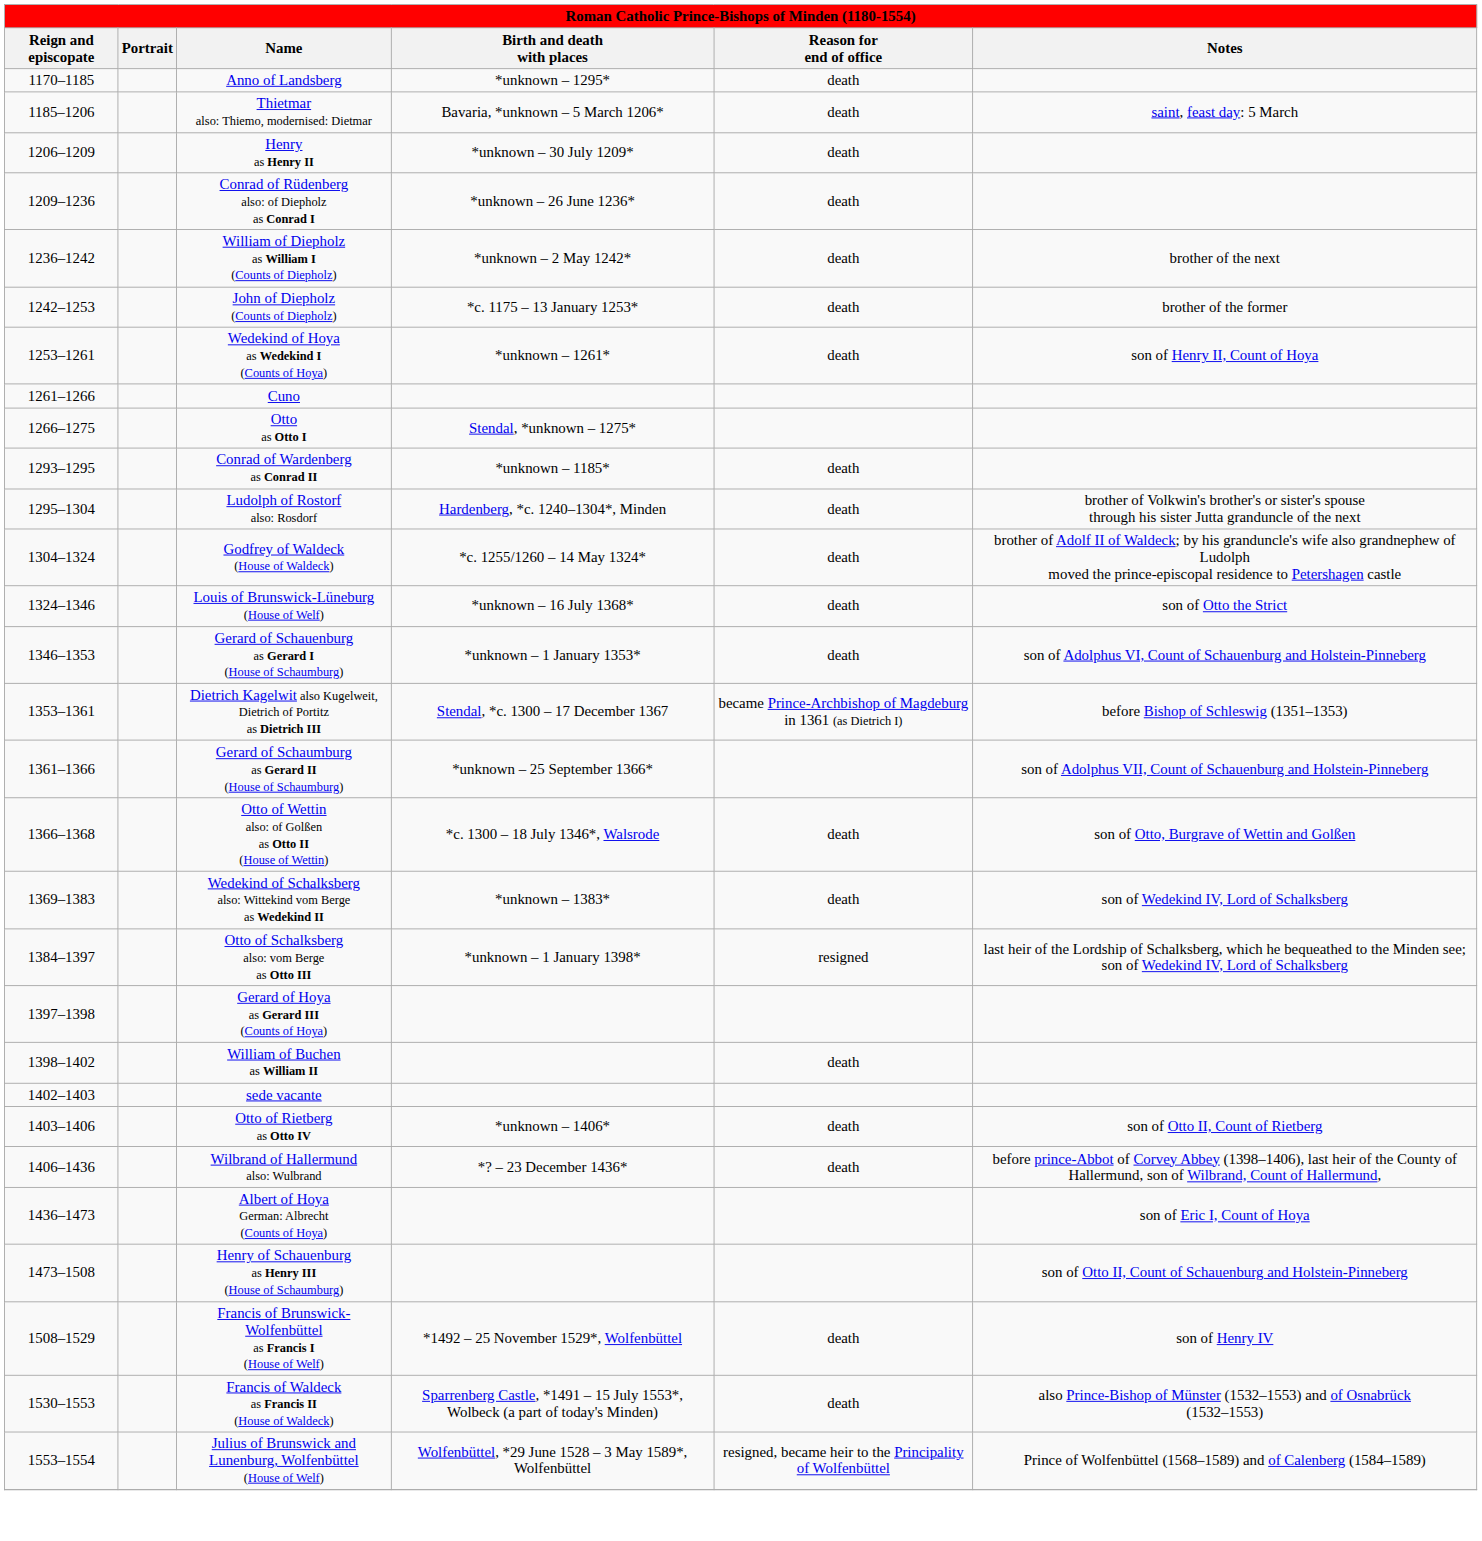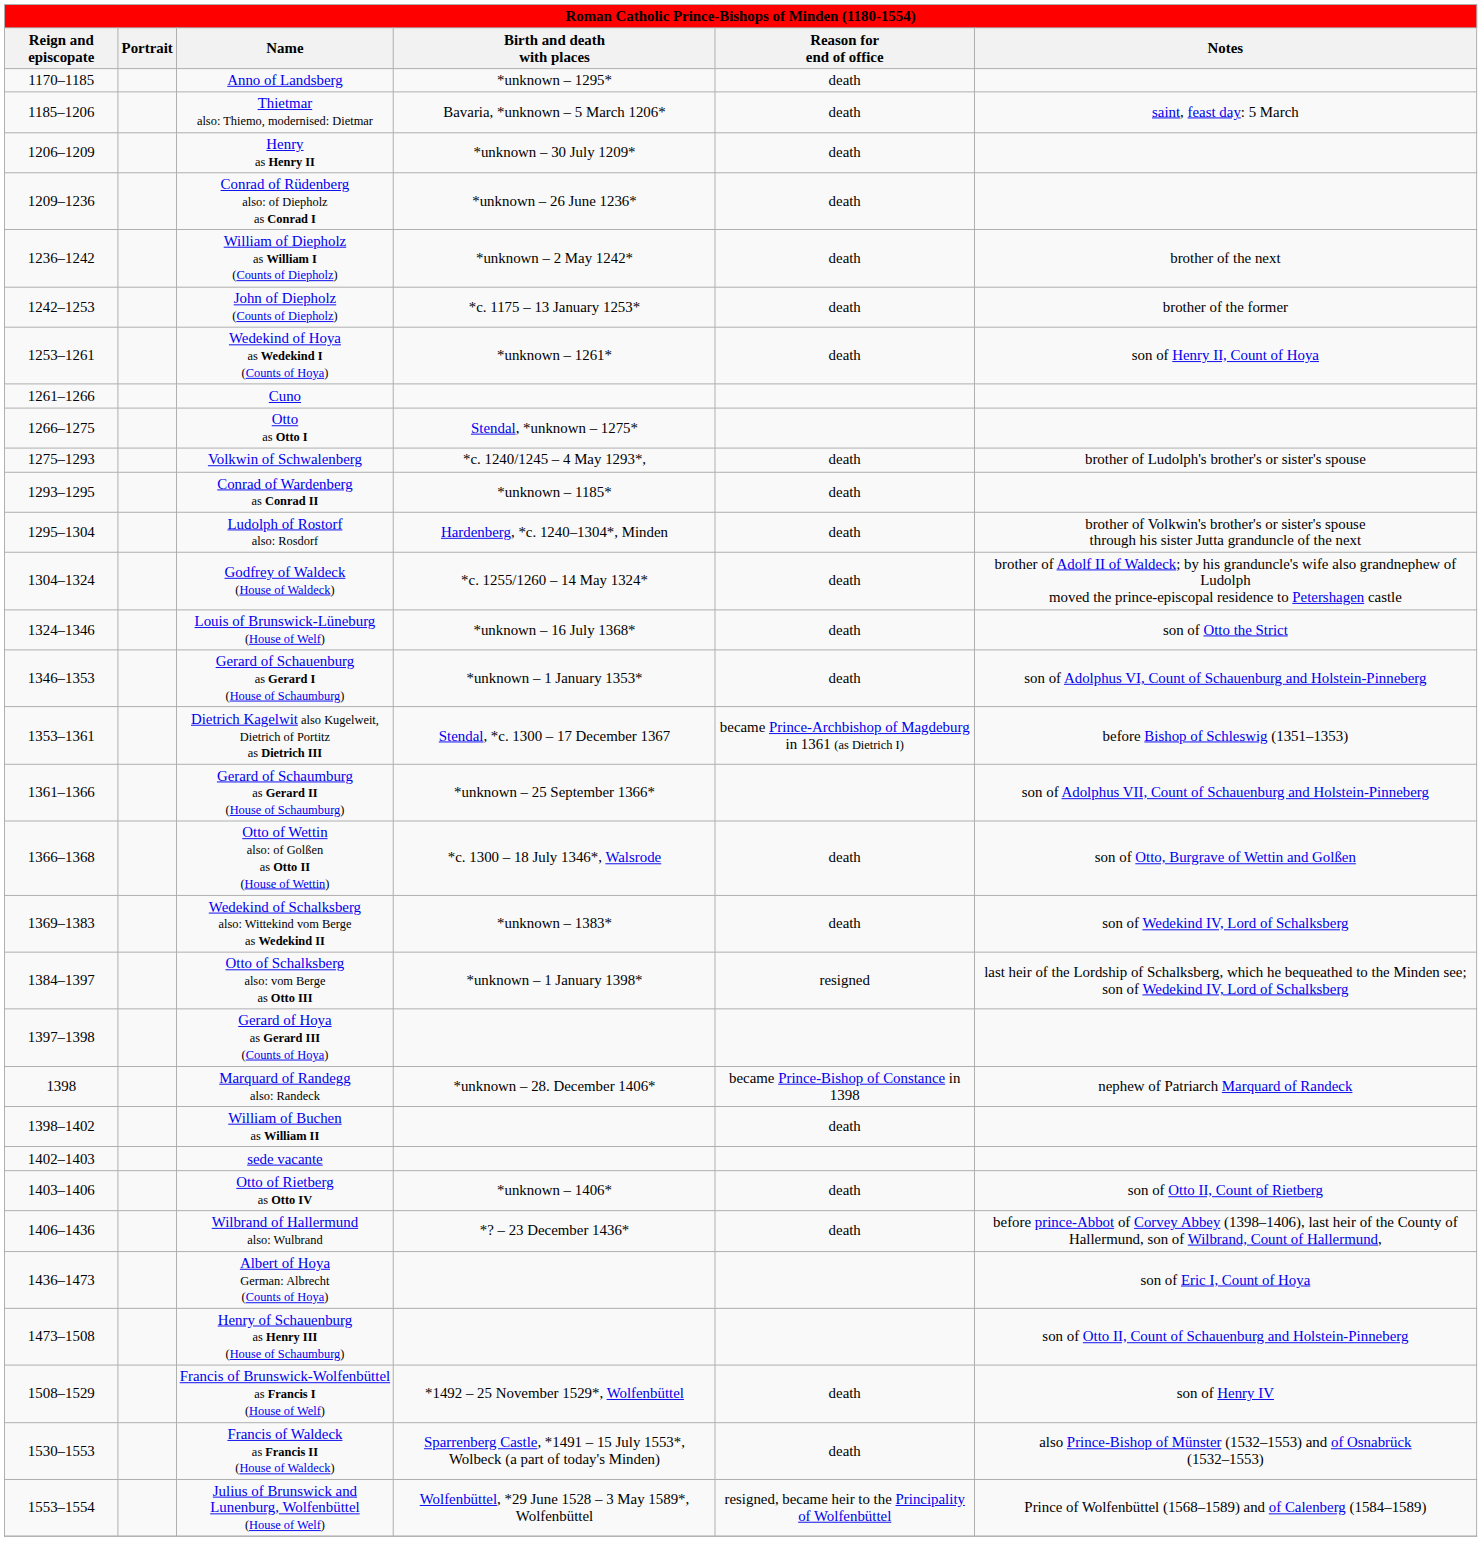 <table width=100% class="wikitable">
 <tr>
 <td colspan="6" bgcolor=red align=center><strong><span>Roman Catholic Prince-Bishops of Minden (1180-1554)</span></strong></td>
 </tr>
 <tr>
 <th>Reign and episcopate</th>
 <th>Portrait</th>
 <th>Name</th>
 <th>Birth and death<br>with places</th>
 <th>Reason for <br>end of office</th>
 <th>Notes</th>
 </tr>
 <tr>
 <td align=center>1170–1185</td>
 <td align=center></td>
 <td align="center"><a href='#'>Anno of Landsberg</a></td>
 <td align="center">*unknown – 1295*</td>
 <td align="center">death</td>
 <td align="center"></td>
 </tr>
 <tr>
 <td align=center>1185–1206</td>
 <td align=center></td>
 <td align="center"><a href='#'>Thietmar</a><br><small> also: Thiemo, modernised: Dietmar</small></td>
 <td align="center">Bavaria, *unknown – 5 March 1206*</td>
 <td align="center">death</td>
 <td align="center"><a href='#'>saint</a>, <a href='#'>feast day</a>: 5 March</td>
 </tr>
 <tr>
 <td align=center>1206–1209</td>
 <td align=center></td>
 <td align="center"><a href='#'>Henry</a><br><small>as <strong>Henry II</strong></small></td>
 <td align="center">*unknown – 30 July 1209*</td>
 <td align="center">death</td>
 <td align="center"></td>
 </tr>
 <tr>
 <td align=center>1209–1236</td>
 <td align=center></td>
 <td align="center"><a href='#'>Conrad of Rüdenberg</a><br><small> also: of Diepholz<br>as <strong>Conrad I</strong></small></td>
 <td align="center">*unknown – 26 June 1236*</td>
 <td align="center">death</td>
 <td align="center"></td>
 </tr>
 <tr>
 <td align=center>1236–1242</td>
 <td align=center></td>
 <td align="center"><a href='#'>William of Diepholz</a><br><small>as <strong>William I</strong><br>(<a href='#'>Counts of Diepholz</a>)</small></td>
 <td align="center">*unknown – 2 May 1242*</td>
 <td align="center">death</td>
 <td align="center">brother of the next</td>
 </tr>
 <tr>
 <td align=center>1242–1253</td>
 <td align=center></td>
 <td align="center"><a href='#'>John of Diepholz</a><br><small>(<a href='#'>Counts of Diepholz</a>)</small></td>
 <td align="center">*c. 1175 – 13 January 1253*</td>
 <td align="center">death</td>
 <td align="center">brother of the former</td>
 </tr>
 <tr>
 <td align=center>1253–1261</td>
 <td align=center></td>
 <td align="center"><a href='#'>Wedekind of Hoya</a><small><br>as <strong>Wedekind I</strong><br>(<a href='#'>Counts of Hoya</a>)</small></td>
 <td align="center">*unknown – 1261*</td>
 <td align="center">death</td>
 <td align="center">son of <a href='#'>Henry II, Count of Hoya</a></td>
 </tr>
 <tr>
 <td align=center>1261–1266</td>
 <td align=center></td>
 <td align="center"><a href='#'>Cuno</a></td>
 <td align="center"></td>
 <td align="center"></td>
 <td align="center"></td>
 </tr>
 <tr>
 <td align=center>1266–1275</td>
 <td align=center></td>
 <td align="center"><a href='#'>Otto</a><small><br>as <strong>Otto I</strong></small></td>
 <td align="center"><a href='#'>Stendal</a>, *unknown – 1275*</td>
 <td align="center"></td>
 <td align="center"></td>
+</tr>
+<tr>
+<td align=center>1275–1293</td>
+<td align=center></td>
+<td align="center"><a href='#'>Volkwin of Schwalenberg</a></td>
+<td align="center">*c. 1240/1245 – 4 May 1293*,</td>
+<td align="center">death</td>
+<td align="center">brother of Ludolph's brother's or sister's spouse</td>
 </tr>
 <tr>
 <td align=center>1293–1295</td>
 <td align=center></td>
 <td align="center"><a href='#'>Conrad of Wardenberg</a><small><br>as <strong>Conrad II</strong></small></td>
 <td align="center">*unknown – 1185*</td>
 <td align="center">death</td>
 <td align="center"></td>
 </tr>
 <tr>
 <td align=center>1295–1304</td>
 <td align=center></td>
 <td align="center"><a href='#'>Ludolph of Rostorf</a><br><small> also: Rosdorf</small></td>
 <td align="center"><a href='#'>Hardenberg</a>, *c. 1240–1304*, Minden</td>
 <td align="center">death</td>
 <td align="center">brother of Volkwin's brother's or sister's spouse<br>through his sister Jutta granduncle of the next</td>
 </tr>
 <tr>
 <td align=center>1304–1324</td>
 <td align=center></td>
 <td align="center"><a href='#'>Godfrey of Waldeck</a><br><small>(<a href='#'>House of Waldeck</a>)</small></td>
 <td align="center">*c. 1255/1260 – 14 May 1324*</td>
 <td align="center">death</td>
 <td align="center">brother of <a href='#'>Adolf II of Waldeck</a>; by his granduncle's wife also grandnephew of Ludolph<br>moved the prince-episcopal residence to <a href='#'>Petershagen</a> castle</td>
 </tr>
 <tr>
 <td align=center>1324–1346</td>
 <td align=center></td>
 <td align="center"><a href='#'>Louis of Brunswick-Lüneburg</a><br><small>(<a href='#'>House of Welf</a>)</small></td>
 <td align="center">*unknown – 16 July 1368*</td>
 <td align="center">death</td>
 <td align="center">son of <a href='#'>Otto the Strict</a></td>
 </tr>
 <tr>
 <td align=center>1346–1353</td>
 <td align=center></td>
 <td align="center"><a href='#'>Gerard of Schauenburg</a><br><small> as <strong>Gerard I</strong><br>(<a href='#'>House of Schaumburg</a>)</small></td>
 <td align="center">*unknown – 1 January 1353*</td>
 <td align="center">death</td>
 <td align="center">son of <a href='#'>Adolphus VI, Count of Schauenburg and Holstein-Pinneberg</a></td>
 </tr>
 <tr>
 <td align=center>1353–1361</td>
 <td align=center></td>
 <td align="center"><a href='#'>Dietrich Kagelwit</a><small> also Kugelweit, Dietrich of Portitz<br>as <strong>Dietrich III</strong></small></td>
 <td align="center"><a href='#'>Stendal</a>, *c. 1300 – 17 December 1367</td>
 <td align="center">became <a href='#'>Prince-Archbishop of Magdeburg</a> in 1361 <small>(as Dietrich I)</small></td>
 <td align="center">before <a href='#'>Bishop of Schleswig</a> (1351–1353)</td>
 </tr>
 <tr>
 <td align=center>1361–1366</td>
 <td align=center></td>
 <td align="center"><a href='#'>Gerard of Schaumburg</a><br><small> as <strong>Gerard II</strong><br>(<a href='#'>House of Schaumburg</a>)</small></td>
 <td align="center">*unknown – 25 September 1366*</td>
 <td align="center"></td>
 <td align="center">son of <a href='#'>Adolphus VII, Count of Schauenburg and Holstein-Pinneberg</a></td>
 </tr>
 <tr>
 <td align=center>1366–1368</td>
 <td align=center></td>
 <td align="center"><a href='#'>Otto of Wettin</a><br><small>also: of Golßen<br>as <strong>Otto II</strong><br>(<a href='#'>House of Wettin</a>)</small></td>
 <td align="center">*c. 1300 – 18 July 1346*, <a href='#'>Walsrode</a></td>
 <td align="center">death</td>
 <td align="center">son of <a href='#'>Otto, Burgrave of Wettin and Golßen</a></td>
 </tr>
 <tr>
 <td align=center>1369–1383</td>
 <td align=center></td>
 <td align="center"><a href='#'>Wedekind of Schalksberg</a><br><small>also: Wittekind vom Berge<br>as <strong>Wedekind II</strong></small></td>
 <td align="center">*unknown – 1383*</td>
 <td align="center">death</td>
 <td align="center">son of <a href='#'>Wedekind IV, Lord of Schalksberg</a></td>
 </tr>
 <tr>
 <td align=center>1384–1397</td>
 <td align=center></td>
 <td align="center"><a href='#'>Otto of Schalksberg</a><br><small>also: vom Berge<br>as <strong>Otto III</strong></small></td>
 <td align="center">*unknown – 1 January 1398*</td>
 <td align="center">resigned</td>
 <td align="center">last heir of the Lordship of Schalksberg, which he bequeathed to the Minden see; son of <a href='#'>Wedekind IV, Lord of Schalksberg</a></td>
 </tr>
 <tr>
 <td align=center>1397–1398</td>
 <td align=center></td>
 <td align="center"><a href='#'>Gerard of Hoya</a><br><small>as <strong>Gerard III</strong><br>(<a href='#'>Counts of Hoya</a>)</small></td>
 <td align="center"></td>
 <td align="center"></td>
 <td align="center"></td>
 </tr>
 <tr>
+<td align=center>1398</td>
+<td align=center></td>
+<td align="center"><a href='#'>Marquard of Randegg</a><br><small> also: Randeck</small></td>
+<td align="center">*unknown – 28. December 1406*</td>
+<td align="center">became <a href='#'>Prince-Bishop of Constance</a> in 1398</td>
+<td align="center">nephew of Patriarch <a href='#'>Marquard of Randeck</a></td>
+</tr>
+<tr>
 <td align=center>1398–1402</td>
 <td align=center></td>
 <td align="center"><a href='#'>William of Buchen</a><br><small>as <strong>William II</strong></small></td>
 <td align="center"></td>
 <td align="center">death</td>
 <td align="center"></td>
 </tr>
 <tr>
 <td align=center>1402–1403</td>
 <td align=center></td>
 <td align="center"><a href='#'>sede vacante</a></td>
 <td align="center"></td>
 <td align="center"></td>
 <td align="center"></td>
 </tr>
 <tr>
 <td align=center>1403–1406</td>
 <td align=center></td>
 <td align="center"><a href='#'>Otto of Rietberg</a><br><small>as <strong>Otto IV</strong></small></td>
 <td align="center">*unknown – 1406*</td>
 <td align="center">death</td>
 <td align="center">son of <a href='#'>Otto II, Count of Rietberg</a></td>
 </tr>
 <tr>
 <td align=center>1406–1436</td>
 <td align=center></td>
 <td align="center"><a href='#'>Wilbrand of Hallermund</a><br><small> also: Wulbrand</small></td>
 <td align="center">*? – 23 December 1436*</td>
 <td align="center">death</td>
 <td align="center">before <a href='#'>prince-Abbot</a> of <a href='#'>Corvey Abbey</a> (1398–1406), last heir of the County of Hallermund, son of <a href='#'>Wilbrand, Count of Hallermund</a>,</td>
 </tr>
 <tr>
 <td align=center>1436–1473</td>
 <td align=center></td>
 <td align="center"><a href='#'>Albert of Hoya</a><br><small>German: Albrecht<br>(<a href='#'>Counts of Hoya</a>)</small></td>
 <td align="center"></td>
 <td align="center"></td>
 <td align="center">son of <a href='#'>Eric I, Count of Hoya</a></td>
 </tr>
 <tr>
 <td align=center>1473–1508</td>
 <td align=center></td>
 <td align="center"><a href='#'>Henry of Schauenburg</a><br><small>as <strong>Henry III</strong><br>(<a href='#'>House of Schaumburg</a>)</small></td>
 <td align="center"></td>
 <td align="center"></td>
 <td align="center">son of <a href='#'>Otto II, Count of Schauenburg and Holstein-Pinneberg</a></td>
 </tr>
 <tr>
 <td align=center>1508–1529</td>
 <td align=center></td>
 <td align="center"><a href='#'>Francis of Brunswick-Wolfenbüttel</a><br><small>as <strong>Francis I</strong><br>(<a href='#'>House of Welf</a>)</small></td>
 <td align="center">*1492 – 25 November 1529*, <a href='#'>Wolfenbüttel</a></td>
 <td align="center">death</td>
 <td align="center">son of <a href='#'>Henry IV</a></td>
 </tr>
 <tr>
 <td align=center>1530–1553</td>
 <td align=center></td>
 <td align="center"><a href='#'>Francis of Waldeck</a><br><small>as <strong>Francis II</strong><br>(<a href='#'>House of Waldeck</a>)</small></td>
 <td align="center"><a href='#'>Sparrenberg Castle</a>, *1491 – 15 July 1553*, Wolbeck (a part of today's Minden)</td>
 <td align="center">death</td>
 <td align="center">also <a href='#'>Prince-Bishop of Münster</a> (1532–1553) and <a href='#'>of Osnabrück</a><br>(1532–1553)</td>
 </tr>
 <tr>
 <td align=center>1553–1554</td>
 <td align=center></td>
 <td align=center><a href='#'>Julius of Brunswick and Lunenburg, Wolfenbüttel</a><br><small>(<a href='#'>House of Welf</a>)</small></td>
 <td align="center"><a href='#'>Wolfenbüttel</a>, *29 June 1528 – 3 May 1589*, Wolfenbüttel</td>
 <td align="center">resigned, became heir to the <a href='#'>Principality of Wolfenbüttel</a></td>
 <td align="center">Prince of Wolfenbüttel (1568–1589) and <a href='#'>of Calenberg</a> (1584–1589)</td>
 </tr>
 <tr>
 </tr>
 </table>
